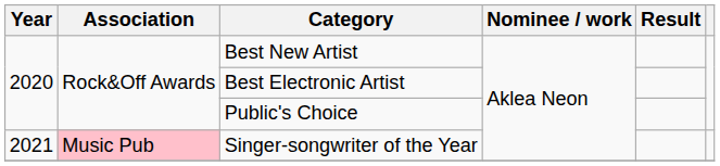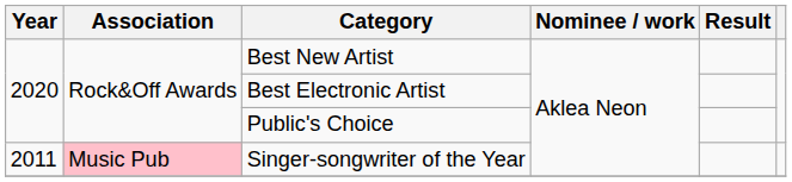 <table class="wikitable sortable">
 <tr>
 <th>Year</th>
 <th>Association</th>
 <th>Category</th>
 <th>Nominee / work</th>
 <th>Result</th>
 <th class="unsortable"></th>
 </tr>
 <tr>
 <td rowspan="3">2020</td>
 <td rowspan="3">Rock&Off Awards</td>
 <td>Best New Artist</td>
 <td rowspan="4">Aklea Neon</td>
 <td></td>
 <td rowspan="3"></td>
 </tr>
 <tr>
 <td>Best Electronic Artist</td>
 <td></td>
 </tr>
 <tr>
 <td>Public's Choice</td>
 <td></td>
 </tr>
 <tr>
-<td rowspan="1">2021</td>
+<td rowspan="1">2011</td>
 <td rowspan="1" style="background: pink;">Music Pub</td>
 <td>Singer-songwriter of the Year</td>
 <td></td>
 <td></td>
 </tr>
 <tr>
 </tr>
 </table>
